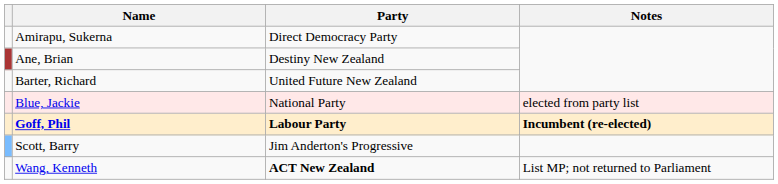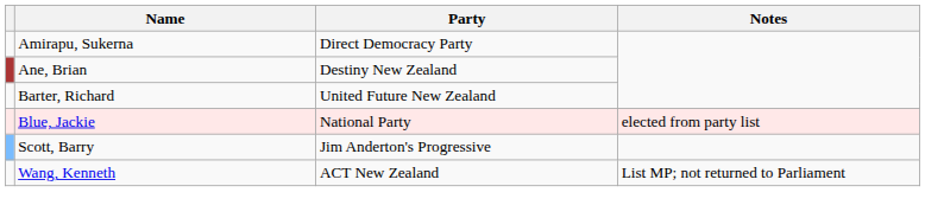 <table class="wikitable" width="70%" style="font-size:95%;">
 <tr>
 <th width=1%></th>
 <th width=33%>Name</th>
 <th width=33%>Party</th>
 <th width=33%>Notes</th>
 </tr>
 <tr -->
 <td bgcolor=></td>
 <td>Amirapu, Sukerna</td>
 <td>Direct Democracy Party</td>
 </tr>
 <tr -->
 <td bgcolor=#aa3535></td>
 <td>Ane, Brian</td>
 <td>Destiny New Zealand</td>
 </tr>
 <tr -->
 <td bgcolor=></td>
 <td>Barter, Richard</td>
 <td>United Future New Zealand</td>
 </tr>
 <tr ---- bgcolor=#FFE8E8>
 <td bgcolor=></td>
 <td><a href='#'>Blue, Jackie</a></td>
 <td>National Party</td>
 <td>elected from party list</td>
 </tr>
-<tr ---- bgcolor=#FFEECC>
-<td bgcolor=></td>
-<td><strong><a href='#'>Goff, Phil</a></strong></td>
-<td><strong>Labour Party</strong></td>
-<td><strong>Incumbent (re-elected)</strong></td>
-</tr>
 <tr -->
 <td bgcolor=#79bcff></td>
 <td>Scott, Barry</td>
 <td>Jim Anderton's Progressive</td>
 </tr>
 <tr -->
 <td bgcolor=></td>
 <td><a href='#'>Wang, Kenneth</a></td>
-<td><strong>ACT New Zealand</strong></td>
+<td>ACT New Zealand</td>
 <td>List MP; not returned to Parliament</td>
 </tr>
 </table>
